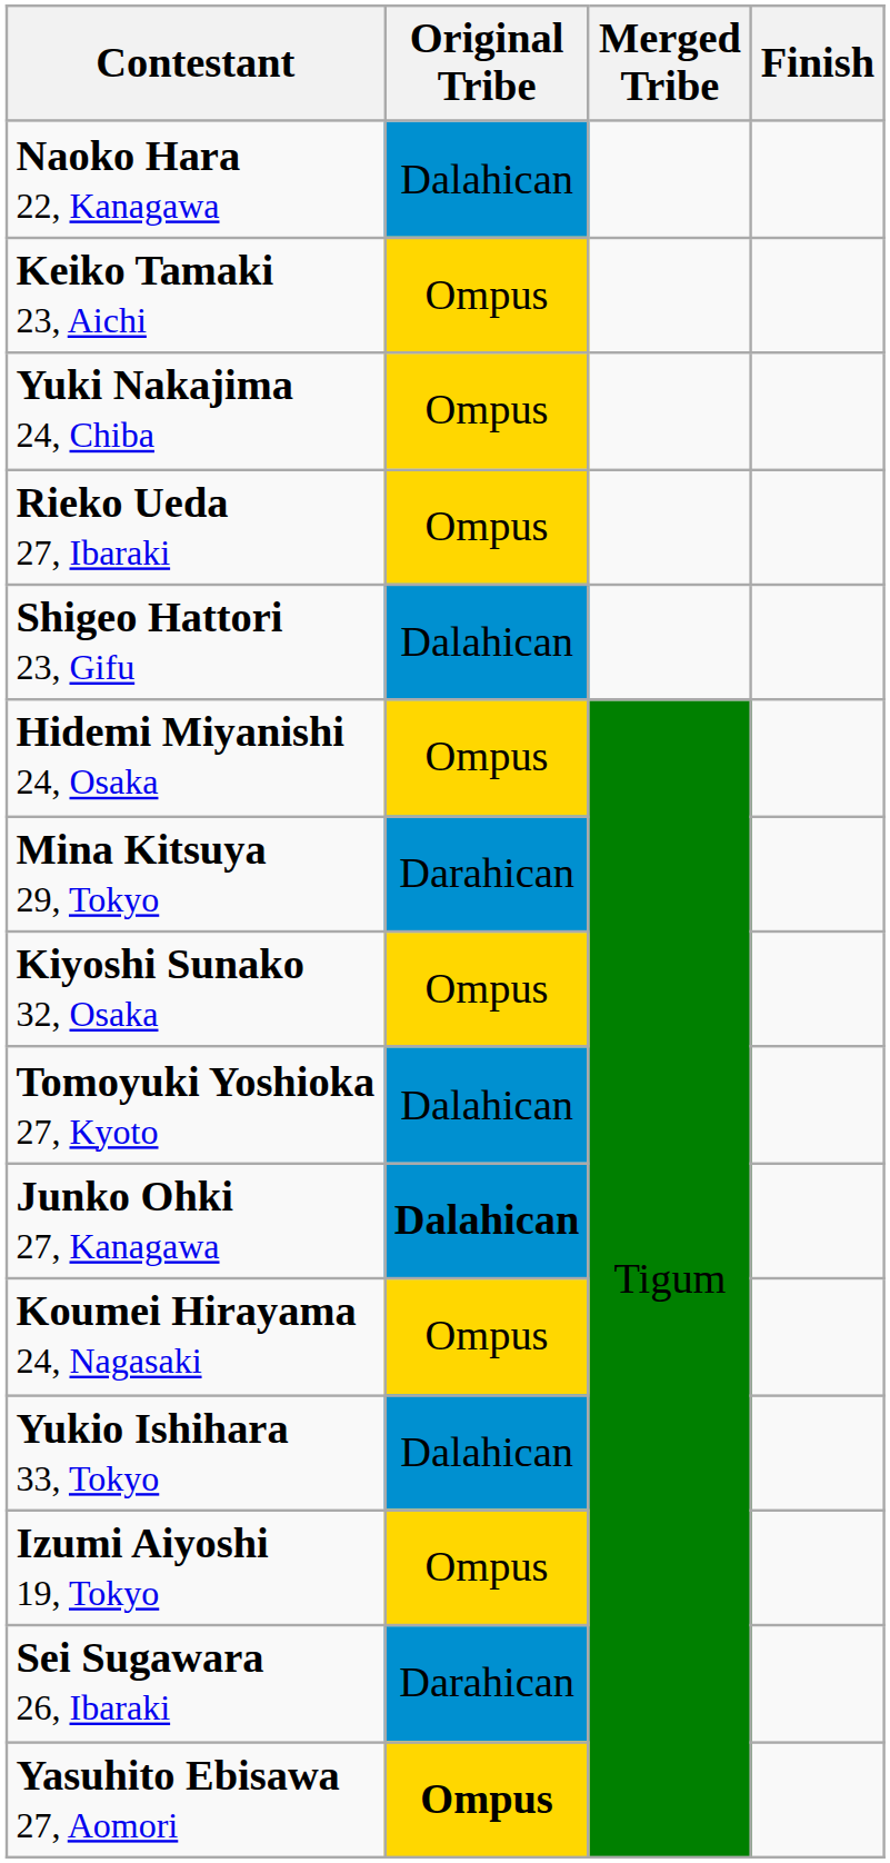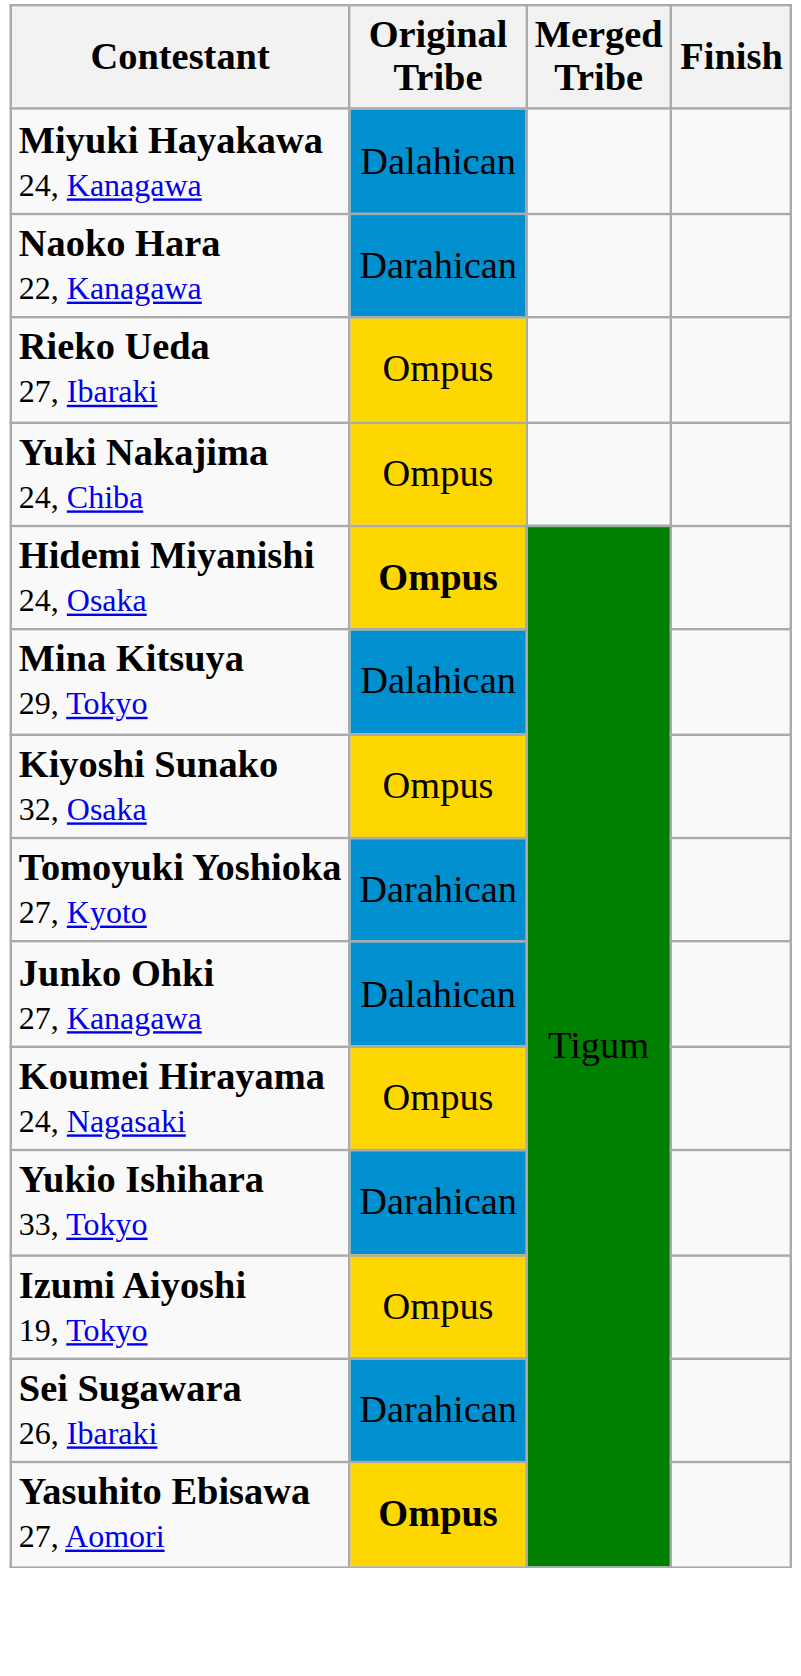 <table class="wikitable" style="margin:auto; text-align:center">
 <tr>
 <th>Contestant</th>
 <th>Original<br>Tribe</th>
 <th>Merged<br>Tribe</th>
 <th>Finish</th>
 </tr>
 <tr>
-<td align="left"><strong>Naoko Hara</strong><br><small>22, <a href='#'>Kanagawa</a></small></td>
+<td align="left"><strong>Miyuki Hayakawa</strong><br><small>24, <a href='#'>Kanagawa</a></small></td>
 <td bgcolor="#0090d0">Dalahican</td>
 <td></td>
 <td></td>
 </tr>
 <tr>
-<td align="left"><strong>Keiko Tamaki</strong><br><small>23, <a href='#'>Aichi</a></small></td>
+<td align="left"><strong>Naoko Hara</strong><br><small>22, <a href='#'>Kanagawa</a></small></td>
+<td bgcolor="#0090d0">Darahican</td>
+<td></td>
+<td></td>
+</tr>
+<tr>
+<td align="left"><strong>Rieko Ueda</strong><br><small>27, <a href='#'>Ibaraki</a></small></td>
 <td bgcolor="gold">Ompus</td>
 <td></td>
 <td></td>
 </tr>
 <tr>
 <td align="left"><strong>Yuki Nakajima</strong><br><small>24, <a href='#'>Chiba</a></small></td>
 <td bgcolor="gold">Ompus</td>
 <td></td>
 <td></td>
 </tr>
 <tr>
-<td align="left"><strong>Rieko Ueda</strong><br><small>27, <a href='#'>Ibaraki</a></small></td>
-<td bgcolor="gold">Ompus</td>
-<td></td>
-<td></td>
-</tr>
-<tr>
-<td align="left"><strong>Shigeo Hattori</strong><br><small>23, <a href='#'>Gifu</a></small></td>
-<td bgcolor="#0090d0">Dalahican</td>
-<td></td>
-<td></td>
-</tr>
-<tr>
 <td align="left"><strong>Hidemi Miyanishi</strong><br><small>24, <a href='#'>Osaka</a></small></td>
-<td bgcolor="gold">Ompus</td>
+<td bgcolor="gold"><strong>Ompus</strong></td>
 <td align=center bgcolor="green" rowspan=10>Tigum</td>
 <td></td>
 </tr>
 <tr>
 <td align="left"><strong>Mina Kitsuya</strong><br><small>29, <a href='#'>Tokyo</a></small></td>
-<td bgcolor="#0090d0">Darahican</td>
+<td bgcolor="#0090d0">Dalahican</td>
 <td></td>
 </tr>
 <tr>
 <td align="left"><strong>Kiyoshi Sunako</strong><br><small>32, <a href='#'>Osaka</a></small></td>
 <td bgcolor="gold">Ompus</td>
 <td></td>
 </tr>
 <tr>
 <td align="left"><strong>Tomoyuki Yoshioka</strong><br><small>27, <a href='#'>Kyoto</a></small></td>
-<td bgcolor="#0090d0">Dalahican</td>
+<td bgcolor="#0090d0">Darahican</td>
 <td></td>
 </tr>
 <tr>
 <td align="left"><strong>Junko Ohki</strong><br><small>27, <a href='#'>Kanagawa</a></small></td>
-<td bgcolor="#0090d0"><strong>Dalahican</strong></td>
+<td bgcolor="#0090d0">Dalahican</td>
 <td></td>
 </tr>
 <tr>
 <td align="left"><strong>Koumei Hirayama</strong><br><small>24, <a href='#'>Nagasaki</a></small></td>
 <td bgcolor="gold">Ompus</td>
 <td></td>
 </tr>
 <tr>
 <td align="left"><strong>Yukio Ishihara</strong><br><small>33, <a href='#'>Tokyo</a></small></td>
-<td bgcolor="#0090d0">Dalahican</td>
+<td bgcolor="#0090d0">Darahican</td>
 <td></td>
 </tr>
 <tr>
 <td align="left"><strong>Izumi Aiyoshi</strong><br><small>19, <a href='#'>Tokyo</a></small></td>
 <td bgcolor="gold">Ompus</td>
 <td></td>
 </tr>
 <tr>
 <td align="left"><strong>Sei Sugawara</strong><br><small>26, <a href='#'>Ibaraki</a></small></td>
 <td bgcolor="#0090d0">Darahican</td>
 <td></td>
 </tr>
 <tr>
 <td align="left"><strong>Yasuhito Ebisawa</strong><br><small>27, <a href='#'>Aomori</a></small></td>
 <td bgcolor="gold"><strong>Ompus</strong></td>
 <td></td>
 </tr>
 </table>
